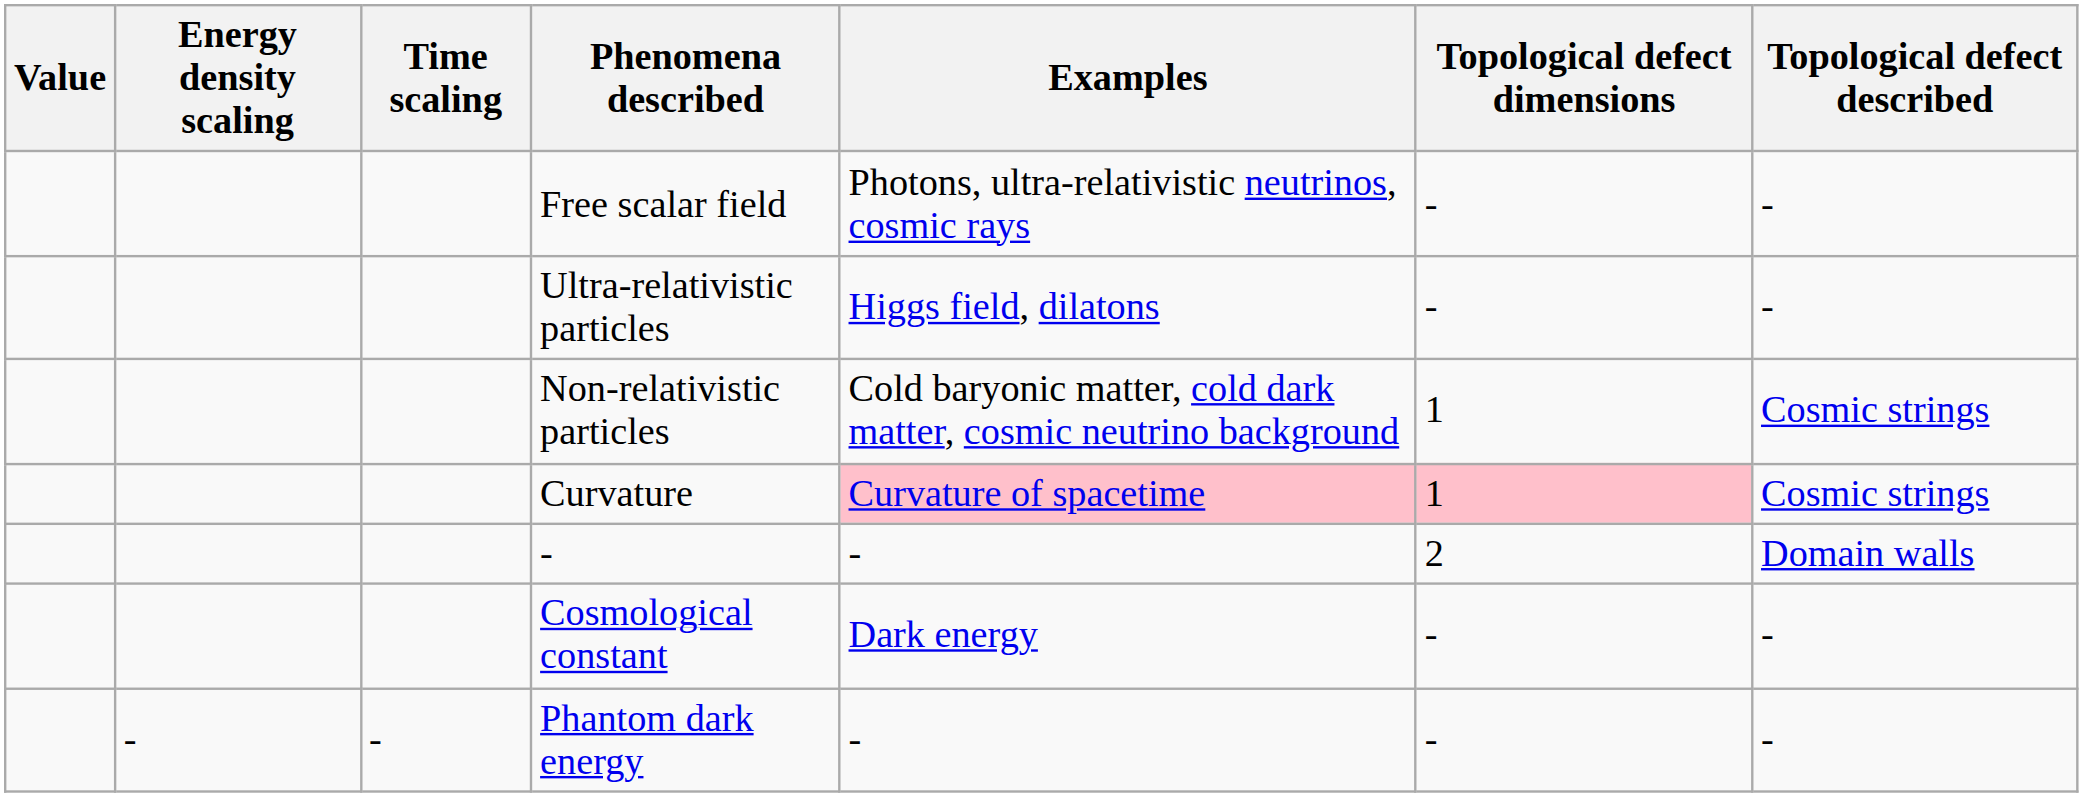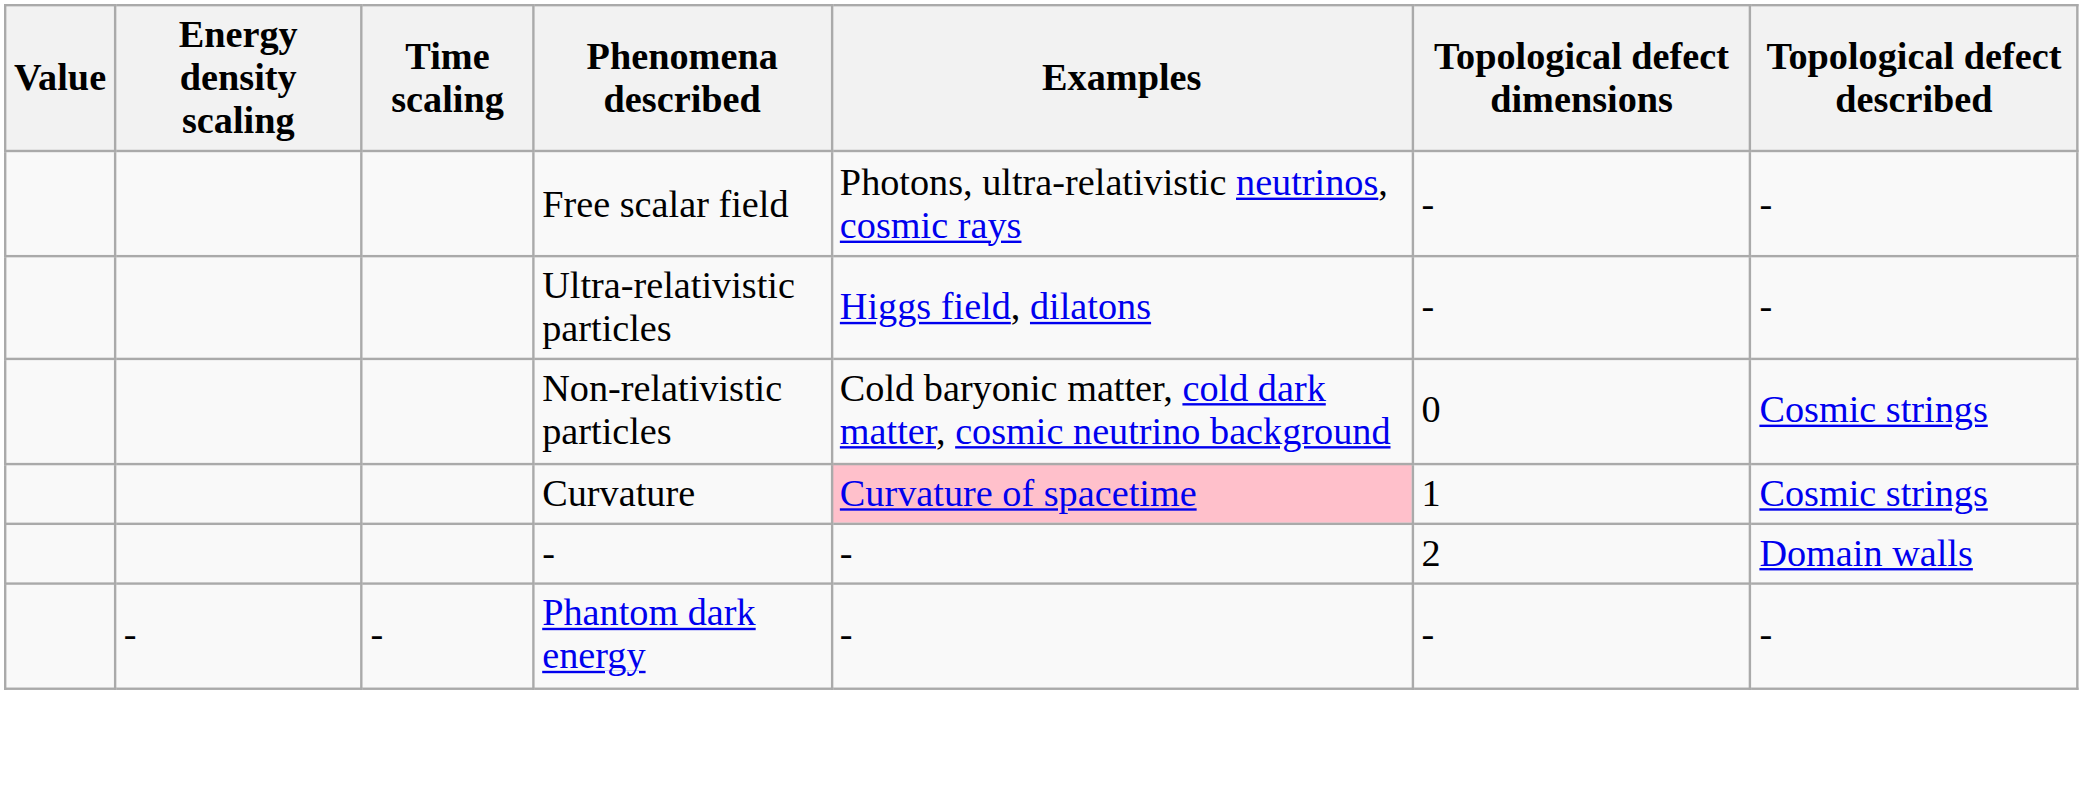 <table class="wikitable">
 <tr>
 <th>Value</th>
 <th>Energy density scaling</th>
 <th>Time scaling</th>
 <th>Phenomena described</th>
 <th>Examples</th>
 <th>Topological defect dimensions</th>
 <th>Topological defect described</th>
 </tr>
 <tr>
 <td></td>
 <td></td>
 <td></td>
 <td>Free scalar field</td>
 <td>Photons, ultra-relativistic <a href='#'>neutrinos</a>, <a href='#'>cosmic rays</a></td>
 <td>-</td>
 <td>-</td>
 </tr>
 <tr>
 <td></td>
 <td></td>
 <td></td>
 <td>Ultra-relativistic particles</td>
 <td><a href='#'>Higgs field</a>, <a href='#'>dilatons</a></td>
 <td>-</td>
 <td>-</td>
 </tr>
 <tr>
 <td></td>
 <td></td>
 <td></td>
 <td>Non-relativistic particles</td>
 <td>Cold baryonic matter, <a href='#'>cold dark matter</a>, <a href='#'>cosmic neutrino background</a></td>
-<td>1</td>
+<td>0</td>
 <td><a href='#'>Cosmic strings</a></td>
 </tr>
 <tr>
 <td></td>
 <td></td>
 <td></td>
 <td>Curvature</td>
 <td style="background: pink;"><a href='#'>Curvature of spacetime</a></td>
-<td style="background: pink;">1</td>
+<td>1</td>
 <td><a href='#'>Cosmic strings</a></td>
 </tr>
 <tr>
 <td></td>
 <td></td>
 <td></td>
 <td>-</td>
 <td>-</td>
 <td>2</td>
 <td><a href='#'>Domain walls</a></td>
 </tr>
 <tr>
 <td></td>
-<td></td>
-<td></td>
-<td><a href='#'>Cosmological constant</a></td>
-<td><a href='#'>Dark energy</a></td>
-<td>-</td>
-<td>-</td>
-</tr>
-<tr>
-<td></td>
 <td>-</td>
 <td>-</td>
 <td><a href='#'>Phantom dark energy</a></td>
 <td>-</td>
 <td>-</td>
 <td>-</td>
 </tr>
 </table>
